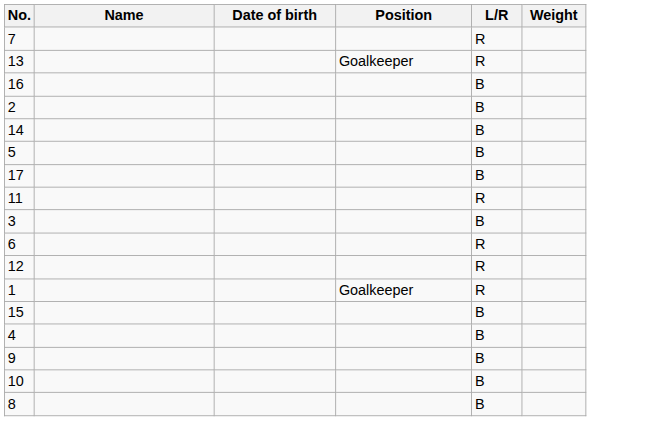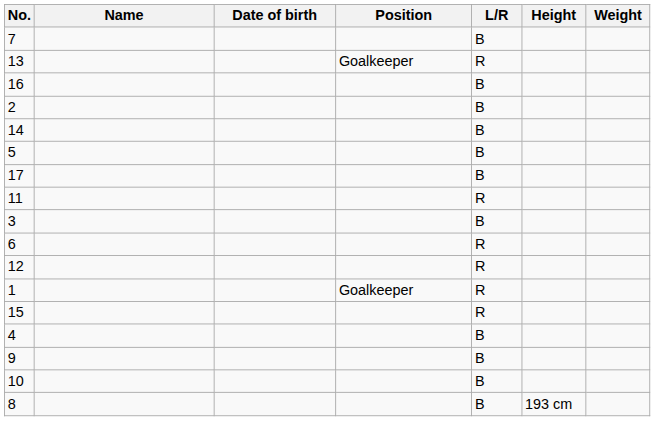 <table class="wikitable sortable" style=font-size:100%; text-align:center;>
 <tr>
 <th>No.</th>
 <th style=width:12em>Name</th>
 <th style=width:8em>Date of birth</th>
 <th style=width:9em>Position</th>
 <th style=width:3em>L/R</th>
+<th style=width:4em>Height</th>
 <th style=width:4em>Weight</th>
 </tr>
 <tr>
 <td>7</td>
 <td align=left></td>
 <td align=right></td>
 <td></td>
-<td>R</td>
+<td>B</td>
+<td></td>
 <td></td>
 </tr>
 <tr>
 <td>13</td>
 <td align=left></td>
 <td align=right></td>
 <td>Goalkeeper</td>
 <td>R</td>
 <td></td>
+<td></td>
 </tr>
 <tr>
 <td>16</td>
 <td align=left></td>
 <td align=right></td>
 <td></td>
 <td>B</td>
+<td></td>
 <td></td>
 </tr>
 <tr>
 <td>2</td>
 <td align=left></td>
 <td align=right></td>
 <td></td>
 <td>B</td>
 <td></td>
+<td></td>
 </tr>
 <tr>
 <td>14</td>
 <td align=left></td>
 <td align=right></td>
 <td></td>
 <td>B</td>
+<td></td>
 <td></td>
 </tr>
 <tr>
 <td>5</td>
 <td align=left></td>
 <td align=right></td>
 <td></td>
 <td>B</td>
 <td></td>
+<td></td>
 </tr>
 <tr>
 <td>17</td>
 <td align=left></td>
 <td align=right></td>
 <td></td>
 <td>B</td>
+<td></td>
 <td></td>
 </tr>
 <tr>
 <td>11</td>
 <td align=left></td>
 <td align=right></td>
 <td></td>
 <td>R</td>
 <td></td>
+<td></td>
 </tr>
 <tr>
 <td>3</td>
 <td align=left></td>
 <td align=right></td>
 <td></td>
 <td>B</td>
+<td></td>
 <td></td>
 </tr>
 <tr>
 <td>6</td>
 <td align=left></td>
 <td align=right></td>
 <td></td>
 <td>R</td>
 <td></td>
+<td></td>
 </tr>
 <tr>
 <td>12</td>
 <td align=left></td>
 <td align=right></td>
 <td></td>
 <td>R</td>
+<td></td>
 <td></td>
 </tr>
 <tr>
 <td>1</td>
 <td align=left></td>
 <td align=right></td>
 <td>Goalkeeper</td>
 <td>R</td>
 <td></td>
+<td></td>
 </tr>
 <tr>
 <td>15</td>
 <td align=left></td>
 <td align=right></td>
 <td></td>
-<td>B</td>
+<td>R</td>
+<td></td>
 <td></td>
 </tr>
 <tr>
 <td>4</td>
 <td align=left></td>
 <td align=right></td>
 <td></td>
 <td>B</td>
 <td></td>
+<td></td>
 </tr>
 <tr>
 <td>9</td>
 <td align=left></td>
 <td align=right></td>
 <td></td>
 <td>B</td>
+<td></td>
 <td></td>
 </tr>
 <tr>
 <td>10</td>
 <td align=left></td>
 <td align=right></td>
 <td></td>
 <td>B</td>
 <td></td>
+<td></td>
 </tr>
 <tr>
 <td>8</td>
 <td align=left></td>
 <td align=right></td>
 <td></td>
 <td>B</td>
+<td>193 cm</td>
 <td></td>
 </tr>
 </table>
